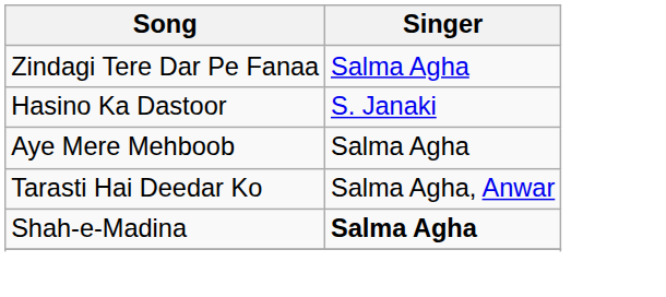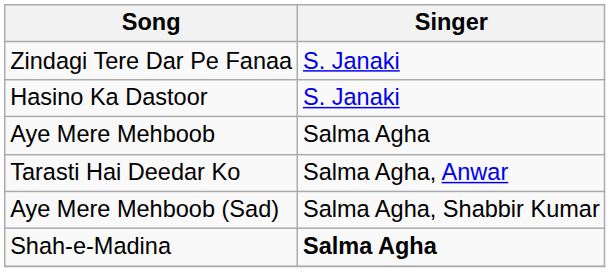 <table class="wikitable">
 <tr>
 <th>Song</th>
 <th>Singer</th>
 </tr>
 <tr>
 <td>Zindagi Tere Dar Pe Fanaa</td>
-<td><a href='#'>Salma Agha</a></td>
+<td><a href='#'>S. Janaki</a></td>
 </tr>
 <tr>
 <td>Hasino Ka Dastoor</td>
 <td><a href='#'>S. Janaki</a></td>
 </tr>
 <tr>
 <td>Aye Mere Mehboob</td>
 <td>Salma Agha</td>
 </tr>
 <tr>
 <td>Tarasti Hai Deedar Ko</td>
 <td>Salma Agha, <a href='#'>Anwar</a></td>
 </tr>
 <tr>
+<td>Aye Mere Mehboob (Sad)</td>
+<td>Salma Agha, Shabbir Kumar</td>
+</tr>
+<tr>
 <td>Shah-e-Madina</td>
 <td><strong>Salma Agha</strong></td>
 </tr>
 <tr>
 </tr>
 <tr>
 </tr>
 </table>
